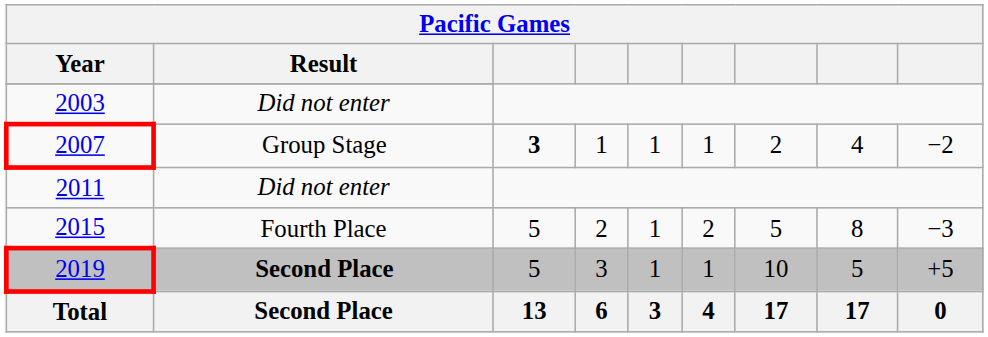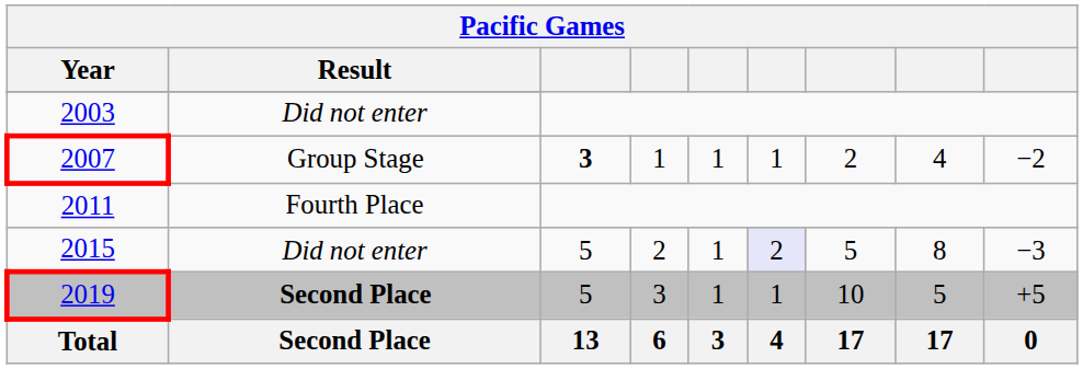 <table class="wikitable" style="text-align: center; width:50%;">
 <tr>
 <th colspan=10><a href='#'>Pacific Games</a></th>
 </tr>
 <tr>
 <th>Year</th>
 <th>Result</th>
 <th></th>
 <th></th>
 <th></th>
 <th></th>
 <th></th>
 <th></th>
 <th></th>
 </tr>
 <tr>
 </tr>
 <tr>
 </tr>
 <tr>
 </tr>
 <tr>
 <td> <a href='#'>2003</a></td>
 <td><em>Did not enter</em></td>
 </tr>
 <tr>
 <td style="border: 3px solid red"> <a href='#'>2007</a></td>
 <td>Group Stage</td>
 <td><strong>3</strong></td>
 <td>1</td>
 <td>1</td>
 <td>1</td>
 <td>2</td>
 <td>4</td>
 <td>−2</td>
 </tr>
 <tr>
 <td> <a href='#'>2011</a></td>
-<td><em>Did not enter</em></td>
+<td>Fourth Place</td>
 </tr>
 <tr>
 <td> <a href='#'>2015</a></td>
-<td>Fourth Place</td>
+<td><em>Did not enter</em></td>
 <td>5</td>
 <td>2</td>
 <td>1</td>
-<td>2</td>
+<td style="background: lavender;">2</td>
 <td>5</td>
 <td>8</td>
 <td>−3</td>
 </tr>
 <tr bgcolor=silver>
 <td style="border: 3px solid red"> <a href='#'>2019</a></td>
 <td><strong>Second Place</strong></td>
 <td>5</td>
 <td>3</td>
 <td>1</td>
 <td>1</td>
 <td>10</td>
 <td>5</td>
 <td>+5</td>
 </tr>
 <tr>
 <th>Total</th>
 <th>Second Place</th>
 <th>13</th>
 <th>6</th>
 <th>3</th>
 <th>4</th>
 <th>17</th>
 <th>17</th>
 <th>0</th>
 </tr>
 </table>
